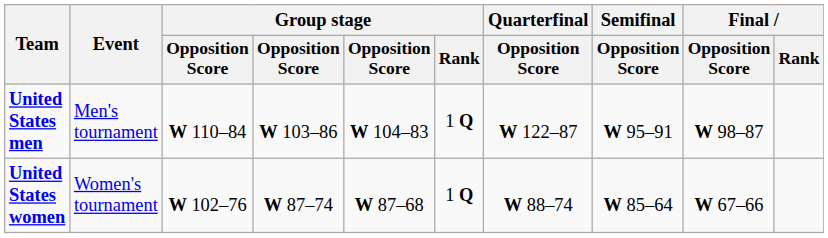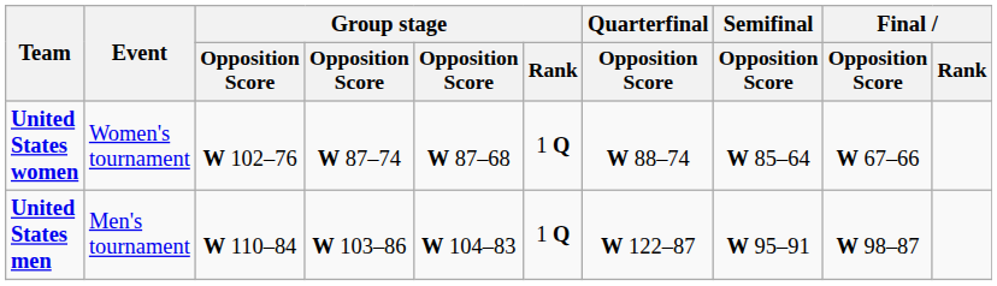 <table class=wikitable style=font-size:90%;text-align:center>
 <tr>
 <th rowspan=2>Team</th>
 <th rowspan=2>Event</th>
 <th colspan=4>Group stage</th>
 <th>Quarterfinal</th>
 <th>Semifinal</th>
 <th colspan=2>Final / </th>
 </tr>
 <tr style=font-size:95%>
 <th>Opposition<br>Score</th>
 <th>Opposition<br>Score</th>
 <th>Opposition<br>Score</th>
 <th>Rank</th>
 <th>Opposition<br>Score</th>
 <th>Opposition<br>Score</th>
 <th>Opposition<br>Score</th>
 <th>Rank</th>
 </tr>
 <tr>
+<td align=left><strong><a href='#'>United States women</a></strong></td>
+<td align=left><a href='#'>Women's tournament</a></td>
+<td><br><strong>W</strong> 102–76</td>
+<td><br><strong>W</strong> 87–74</td>
+<td><br><strong>W</strong> 87–68</td>
+<td>1 <strong>Q</strong></td>
+<td><br><strong>W</strong> 88–74</td>
+<td><br><strong>W</strong> 85–64</td>
+<td><br><strong>W</strong> 67–66</td>
+<td></td>
+</tr>
+<tr>
 <td align=left><strong><a href='#'>United States men</a></strong></td>
 <td align=left><a href='#'>Men's tournament</a></td>
 <td><br><strong>W</strong> 110–84</td>
 <td><br><strong>W</strong> 103–86</td>
 <td><br><strong>W</strong> 104–83</td>
 <td>1 <strong>Q</strong></td>
 <td><br><strong>W</strong> 122–87</td>
 <td><br><strong>W</strong> 95–91</td>
 <td><br><strong>W</strong> 98–87</td>
 <td></td>
 </tr>
-<tr>
-<td align=left><strong><a href='#'>United States women</a></strong></td>
-<td align=left><a href='#'>Women's tournament</a></td>
-<td><br><strong>W</strong> 102–76</td>
-<td><br><strong>W</strong> 87–74</td>
-<td><br><strong>W</strong> 87–68</td>
-<td>1 <strong>Q</strong></td>
-<td><br><strong>W</strong> 88–74</td>
-<td><br><strong>W</strong> 85–64</td>
-<td><br><strong>W</strong> 67–66</td>
-<td></td>
-</tr>
 </table>
